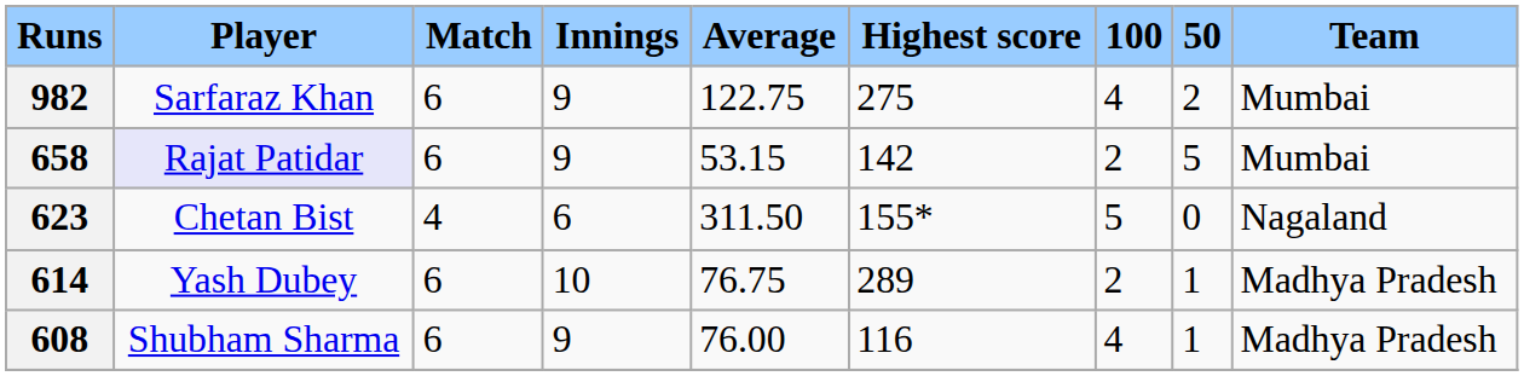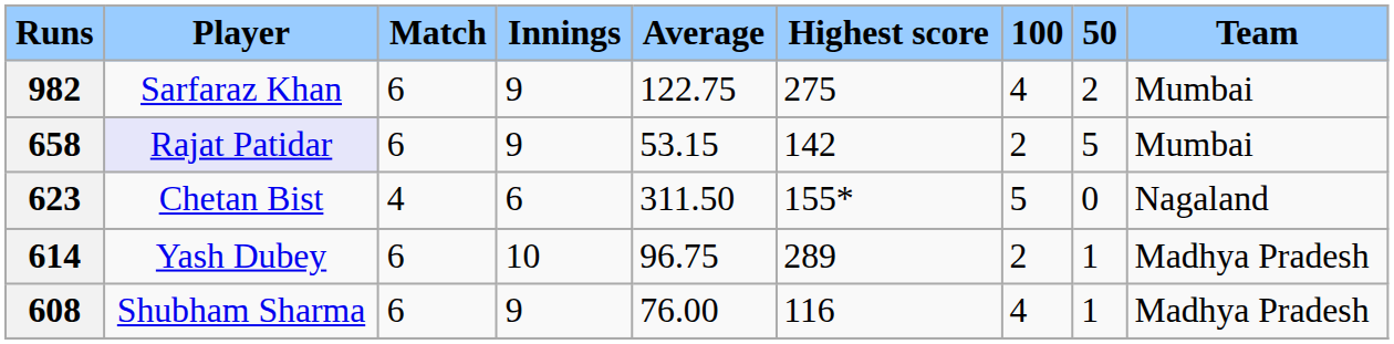 <table class="wikitable sortable" style="width:50%">
 <tr style="background:#9cf;">
 <td style="text-align:center;"><strong>Runs</strong></td>
 <td style="text-align:center;"><strong>Player</strong></td>
 <td style="text-align:center;"><strong>Match</strong></td>
 <td style="text-align:center;"><strong>Innings</strong></td>
 <td style="text-align:center;"><strong>Average</strong></td>
 <td style="text-align:center;"><strong>Highest score</strong></td>
 <td style="text-align:center;"><strong>100</strong></td>
 <td style="text-align:center;"><strong>50</strong></td>
 <td style="text-align:center;"><strong>Team</strong></td>
 </tr>
 <tr>
 <th>982</th>
 <td style="text-align:center;"><a href='#'>Sarfaraz Khan</a></td>
 <td>6</td>
 <td>9</td>
 <td>122.75</td>
 <td>275</td>
 <td>4</td>
 <td>2</td>
 <td>Mumbai</td>
 </tr>
 <tr>
 <th>658</th>
 <td style="background: lavender; text-align:center;"><a href='#'>Rajat Patidar</a></td>
 <td>6</td>
 <td>9</td>
 <td>53.15</td>
 <td>142</td>
 <td>2</td>
 <td>5</td>
 <td>Mumbai</td>
 </tr>
 <tr>
 <th>623</th>
 <td style="text-align:center;"><a href='#'>Chetan Bist</a></td>
 <td>4</td>
 <td>6</td>
 <td>311.50</td>
 <td>155*</td>
 <td>5</td>
 <td>0</td>
 <td>Nagaland</td>
 </tr>
 <tr>
 <th>614</th>
 <td style="text-align:center;"><a href='#'>Yash Dubey</a></td>
 <td>6</td>
 <td>10</td>
-<td>76.75</td>
+<td>96.75</td>
 <td>289</td>
 <td>2</td>
 <td>1</td>
 <td>Madhya Pradesh</td>
 </tr>
 <tr>
 <th>608</th>
 <td style="text-align:center;"><a href='#'>Shubham Sharma</a></td>
 <td>6</td>
 <td>9</td>
 <td>76.00</td>
 <td>116</td>
 <td>4</td>
 <td>1</td>
 <td>Madhya Pradesh</td>
 </tr>
 <tr>
 </tr>
 </table>
